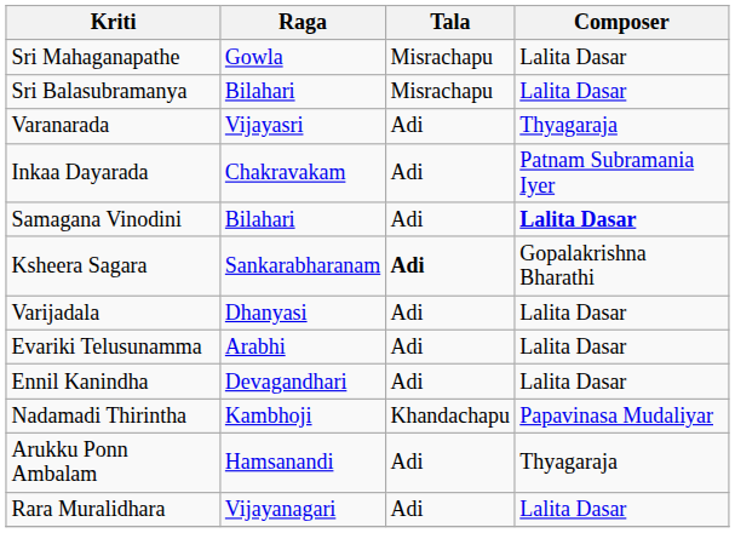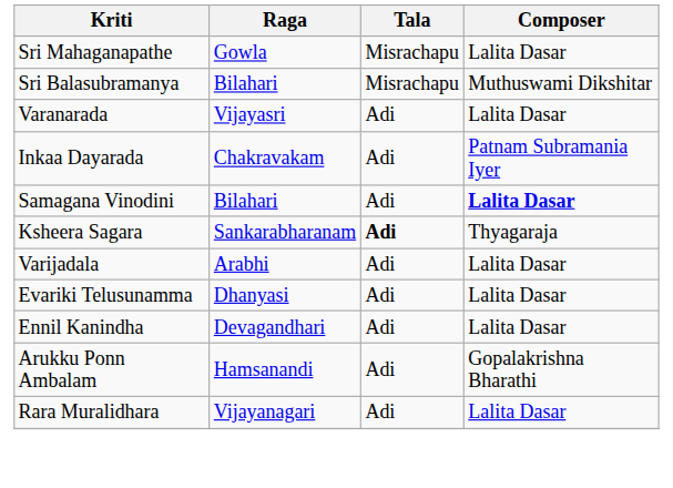 <table class="wikitable" style="margin: 1em auto 1em auto">
 <tr>
 <th width="150">Kriti</th>
 <th width="100">Raga</th>
 <th width="50">Tala</th>
 <th width="150">Composer</th>
 </tr>
 <tr>
 <td>Sri Mahaganapathe</td>
 <td><a href='#'>Gowla</a></td>
 <td>Misrachapu</td>
 <td>Lalita Dasar</td>
 </tr>
 <tr>
 <td>Sri Balasubramanya</td>
 <td><a href='#'>Bilahari</a></td>
 <td>Misrachapu</td>
-<td><a href='#'>Lalita Dasar</a></td>
+<td>Muthuswami Dikshitar</td>
 </tr>
 <tr>
 <td>Varanarada</td>
 <td><a href='#'>Vijayasri</a></td>
 <td>Adi</td>
-<td><a href='#'>Thyagaraja</a></td>
+<td>Lalita Dasar</td>
 </tr>
 <tr>
 <td>Inkaa Dayarada</td>
 <td><a href='#'>Chakravakam</a></td>
 <td>Adi</td>
 <td><a href='#'>Patnam Subramania Iyer</a></td>
 </tr>
 <tr>
 <td>Samagana Vinodini</td>
 <td><a href='#'>Bilahari</a></td>
 <td>Adi</td>
 <td><strong><a href='#'>Lalita Dasar</a></strong></td>
 </tr>
 <tr>
 <td>Ksheera Sagara</td>
 <td><a href='#'>Sankarabharanam</a></td>
 <td><strong>Adi</strong></td>
-<td>Gopalakrishna Bharathi</td>
+<td>Thyagaraja</td>
 </tr>
 <tr>
 <td>Varijadala</td>
-<td><a href='#'>Dhanyasi</a></td>
+<td><a href='#'>Arabhi</a></td>
 <td>Adi</td>
 <td>Lalita Dasar</td>
 </tr>
 <tr>
 <td>Evariki Telusunamma</td>
-<td><a href='#'>Arabhi</a></td>
+<td><a href='#'>Dhanyasi</a></td>
 <td>Adi</td>
 <td>Lalita Dasar</td>
 </tr>
 <tr>
 <td>Ennil Kanindha</td>
 <td><a href='#'>Devagandhari</a></td>
 <td>Adi</td>
 <td>Lalita Dasar</td>
 </tr>
 <tr>
-<td>Nadamadi Thirintha</td>
-<td><a href='#'>Kambhoji</a></td>
-<td>Khandachapu</td>
-<td><a href='#'>Papavinasa Mudaliyar</a></td>
-</tr>
-<tr>
 <td>Arukku Ponn Ambalam</td>
 <td><a href='#'>Hamsanandi</a></td>
 <td>Adi</td>
-<td>Thyagaraja</td>
+<td>Gopalakrishna Bharathi</td>
 </tr>
 <tr>
 <td>Rara Muralidhara</td>
 <td><a href='#'>Vijayanagari</a></td>
 <td>Adi</td>
 <td><a href='#'>Lalita Dasar</a></td>
 </tr>
 <tr>
 </tr>
 </table>
